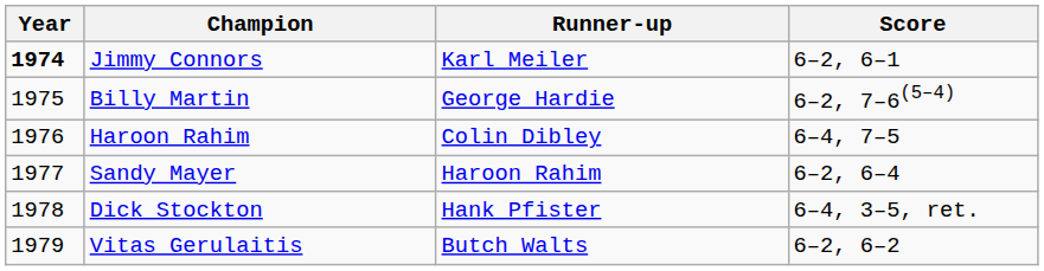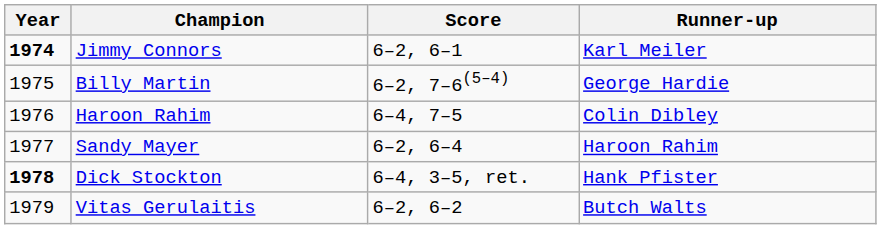 <table class="wikitable">
 <tr>
 <th style="width:40px">Year</th>
 <th style="width:200px">Champion</th>
+<th style="width:140px">Score</th>
 <th style="width:200px">Runner-up</th>
-<th style="width:140px">Score</th>
 </tr>
 <tr>
 <td><strong>1974</strong></td>
 <td> <a href='#'>Jimmy Connors</a></td>
+<td>6–2, 6–1</td>
 <td> <a href='#'>Karl Meiler</a></td>
-<td>6–2, 6–1</td>
 </tr>
 <tr>
 <td>1975</td>
 <td> <a href='#'>Billy Martin</a></td>
+<td>6–2, 7–6<sup>(5–4)</sup></td>
 <td> <a href='#'>George Hardie</a></td>
-<td>6–2, 7–6<sup>(5–4)</sup></td>
 </tr>
 <tr>
 <td>1976</td>
 <td> <a href='#'>Haroon Rahim</a></td>
+<td>6–4, 7–5</td>
 <td> <a href='#'>Colin Dibley</a></td>
-<td>6–4, 7–5</td>
 </tr>
 <tr>
 <td>1977</td>
 <td> <a href='#'>Sandy Mayer</a></td>
+<td>6–2, 6–4</td>
 <td> <a href='#'>Haroon Rahim</a></td>
-<td>6–2, 6–4</td>
 </tr>
 <tr>
-<td>1978</td>
+<td><strong>1978</strong></td>
 <td> <a href='#'>Dick Stockton</a></td>
+<td>6–4, 3–5, ret. </td>
 <td>  <a href='#'>Hank Pfister</a></td>
-<td>6–4, 3–5, ret. </td>
 </tr>
 <tr>
 <td>1979</td>
 <td> <a href='#'>Vitas Gerulaitis</a></td>
+<td>6–2, 6–2</td>
 <td> <a href='#'>Butch Walts</a></td>
-<td>6–2, 6–2</td>
 </tr>
 </table>
